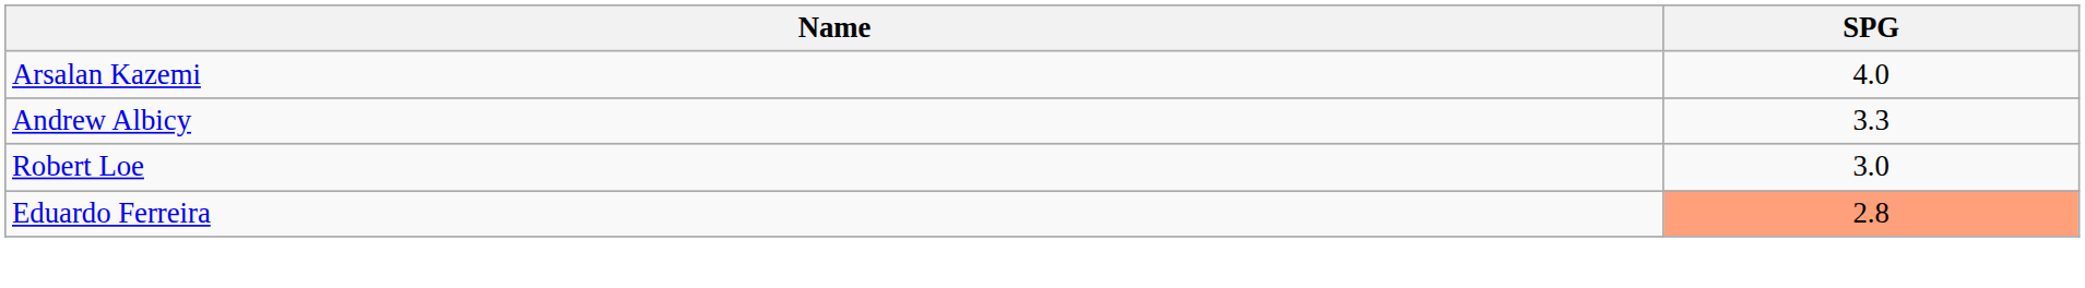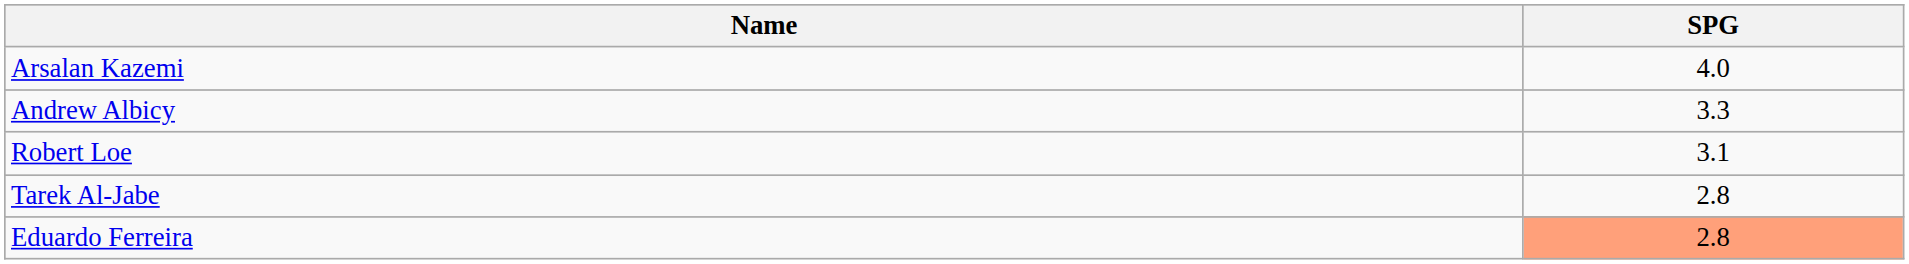 <table class=wikitable width="90%">
 <tr>
 <th width="80%">Name</th>
 <th width="20%">SPG</th>
 </tr>
 <tr>
 <td> <a href='#'>Arsalan Kazemi</a></td>
 <td align=center>4.0</td>
 </tr>
 <tr>
 <td> <a href='#'>Andrew Albicy</a></td>
 <td align=center>3.3</td>
 </tr>
 <tr>
 <td> <a href='#'>Robert Loe</a></td>
-<td align=center>3.0</td>
+<td align=center>3.1</td>
+</tr>
+<tr>
+<td> <a href='#'>Tarek Al-Jabe</a></td>
+<td align=center>2.8</td>
 </tr>
 <tr>
 <td> <a href='#'>Eduardo Ferreira</a></td>
 <td align=center style="background: lightsalmon;">2.8</td>
 </tr>
 </table>
